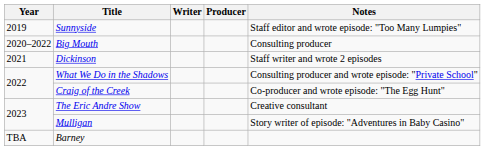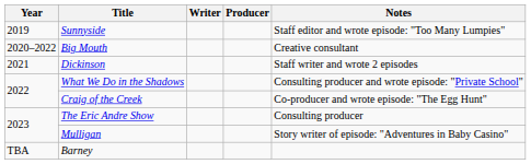 <table class="wikitable">
 <tr>
 <th>Year</th>
 <th>Title</th>
 <th>Writer</th>
 <th>Producer</th>
 <th>Notes</th>
 </tr>
 <tr>
 <td>2019</td>
 <td><em><a href='#'>Sunnyside</a></em></td>
 <td></td>
 <td></td>
 <td>Staff editor and wrote episode: "Too Many Lumpies"</td>
 </tr>
 <tr>
 <td>2020–2022</td>
 <td><a href='#'><em>Big Mouth</em></a></td>
 <td></td>
 <td></td>
-<td>Consulting producer</td>
+<td>Creative consultant</td>
 </tr>
 <tr>
 <td>2021</td>
 <td><a href='#'><em>Dickinson</em></a></td>
 <td></td>
 <td></td>
 <td>Staff writer and wrote 2 episodes</td>
 </tr>
 <tr>
 <td rowspan="2">2022</td>
 <td><em><a href='#'>What We Do in the Shadows</a></em></td>
 <td></td>
 <td></td>
 <td>Consulting producer and wrote episode: "<a href='#'>Private School</a>"</td>
 </tr>
 <tr>
 <td><em><a href='#'>Craig of the Creek</a></em></td>
 <td></td>
 <td></td>
 <td>Co-producer and wrote episode: "The Egg Hunt"</td>
 </tr>
 <tr>
 <td rowspan="2">2023</td>
 <td><em><a href='#'>The Eric Andre Show</a></em></td>
 <td></td>
 <td></td>
-<td>Creative consultant</td>
+<td>Consulting producer</td>
 </tr>
 <tr>
 <td><em><a href='#'>Mulligan</a></em></td>
 <td></td>
 <td></td>
 <td>Story writer of episode: "Adventures in Baby Casino"</td>
 </tr>
 <tr>
 <td>TBA</td>
 <td><em>Barney</em></td>
 <td></td>
 <td></td>
 <td></td>
 </tr>
 </table>
